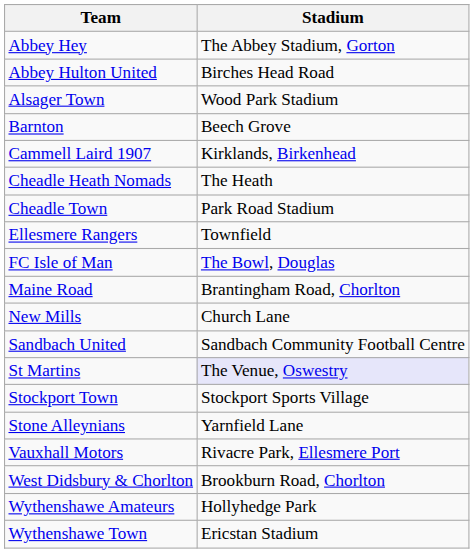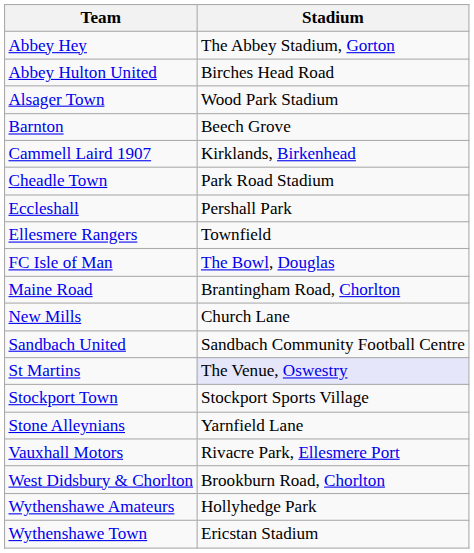 <table class="wikitable">
 <tr>
 <th>Team</th>
 <th>Stadium</th>
 </tr>
 <tr>
 <td><a href='#'>Abbey Hey</a></td>
 <td>The Abbey Stadium, <a href='#'>Gorton</a></td>
 </tr>
 <tr>
 <td><a href='#'>Abbey Hulton United</a></td>
 <td>Birches Head Road</td>
 </tr>
 <tr>
 <td><a href='#'>Alsager Town</a></td>
 <td>Wood Park Stadium</td>
 </tr>
 <tr>
 <td><a href='#'>Barnton</a></td>
 <td>Beech Grove</td>
 </tr>
 <tr>
 <td><a href='#'>Cammell Laird 1907</a></td>
 <td>Kirklands, <a href='#'>Birkenhead</a></td>
 </tr>
 <tr>
-<td><a href='#'>Cheadle Heath Nomads</a></td>
-<td>The Heath</td>
+<td><a href='#'>Cheadle Town</a></td>
+<td>Park Road Stadium</td>
 </tr>
 <tr>
-<td><a href='#'>Cheadle Town</a></td>
-<td>Park Road Stadium</td>
+<td><a href='#'>Eccleshall</a></td>
+<td>Pershall Park</td>
 </tr>
 <tr>
 <td><a href='#'>Ellesmere Rangers</a></td>
 <td>Townfield</td>
 </tr>
 <tr>
 <td><a href='#'>FC Isle of Man</a></td>
 <td><a href='#'>The Bowl</a>, <a href='#'>Douglas</a></td>
 </tr>
 <tr>
 <td><a href='#'>Maine Road</a></td>
 <td>Brantingham Road, <a href='#'>Chorlton</a></td>
 </tr>
 <tr>
 <td><a href='#'>New Mills</a></td>
 <td>Church Lane</td>
 </tr>
 <tr>
 <td><a href='#'>Sandbach United</a></td>
 <td>Sandbach Community Football Centre</td>
 </tr>
 <tr>
 <td><a href='#'>St Martins</a></td>
 <td style="background: lavender;">The Venue, <a href='#'>Oswestry</a></td>
 </tr>
 <tr>
 <td><a href='#'>Stockport Town</a></td>
 <td>Stockport Sports Village</td>
 </tr>
 <tr>
 <td><a href='#'>Stone Alleynians</a></td>
 <td>Yarnfield Lane</td>
 </tr>
 <tr>
 <td><a href='#'>Vauxhall Motors</a></td>
 <td>Rivacre Park, <a href='#'>Ellesmere Port</a></td>
 </tr>
 <tr>
 <td><a href='#'>West Didsbury & Chorlton</a></td>
 <td>Brookburn Road, <a href='#'>Chorlton</a></td>
 </tr>
 <tr>
 <td><a href='#'>Wythenshawe Amateurs</a></td>
 <td>Hollyhedge Park</td>
 </tr>
 <tr>
 <td><a href='#'>Wythenshawe Town</a></td>
 <td>Ericstan Stadium</td>
 </tr>
 </table>
